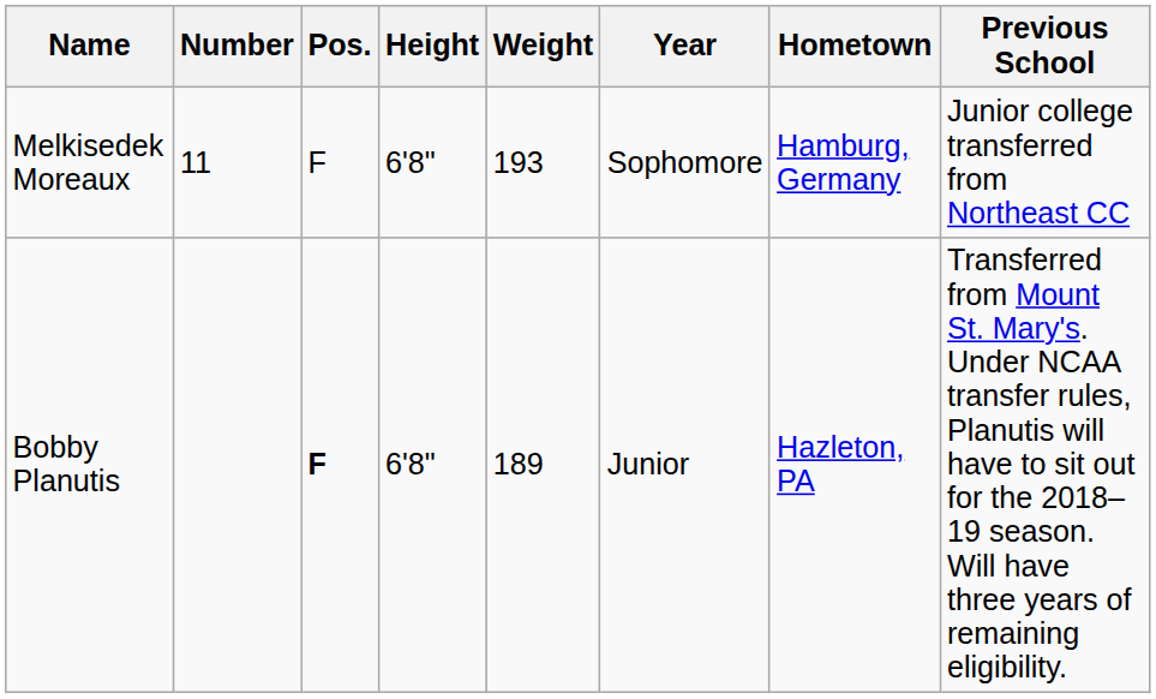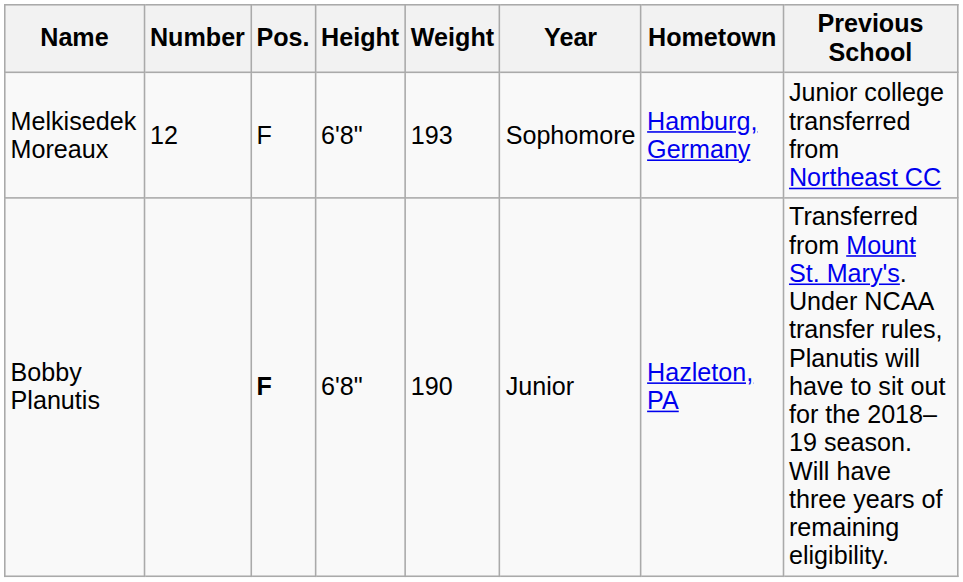 <table class="wikitable sortable" border="1"8>
 <tr>
 <th>Name</th>
 <th>Number</th>
 <th>Pos.</th>
 <th>Height</th>
 <th>Weight</th>
 <th>Year</th>
 <th>Hometown</th>
 <th class="unsortable">Previous School</th>
 </tr>
 <tr>
 <td>Melkisedek Moreaux</td>
-<td>11</td>
+<td>12</td>
 <td>F</td>
 <td>6'8"</td>
 <td>193</td>
 <td>Sophomore</td>
 <td><a href='#'>Hamburg, Germany</a></td>
 <td>Junior college transferred from <a href='#'>Northeast CC</a></td>
 </tr>
 <tr>
 <td>Bobby Planutis</td>
 <td></td>
 <td><strong>F</strong></td>
 <td>6'8"</td>
-<td>189</td>
+<td>190</td>
 <td>Junior</td>
 <td><a href='#'>Hazleton, PA</a></td>
 <td>Transferred from <a href='#'>Mount St. Mary's</a>. Under NCAA transfer rules, Planutis will have to sit out for the 2018–19 season. Will have three years of remaining eligibility.</td>
 </tr>
 </table>
